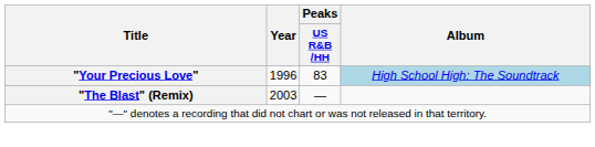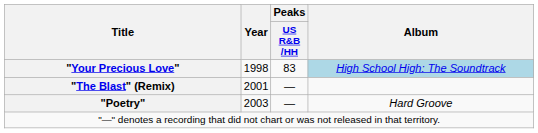 <table class="wikitable plainrowheaders" style="text-align:center;">
 <tr>
 <th scope="col" rowspan="2" style="width:21em;">Title</th>
 <th scope="col" rowspan="2">Year</th>
 <th scope="col">Peaks</th>
 <th scope="col" rowspan="2" style="width:20em;">Album</th>
 </tr>
 <tr>
 <th scope="col" style="width:2.5em;font-size:90%;"><a href='#'>US R&B<br>/HH</a><br></th>
 </tr>
 <tr>
 <th scope="row">"<a href='#'>Your Precious Love</a>" <br> </th>
-<td>1996</td>
+<td>1998</td>
 <td>83</td>
 <td style="background: lightblue;"><em><a href='#'>High School High: The Soundtrack</a></em></td>
 </tr>
 <tr>
 <th scope="row">"<a href='#'>The Blast</a>" (Remix) <br> </th>
+<td>2001</td>
+<td>—</td>
+<td></td>
+</tr>
+<tr>
+<th scope="row">"Poetry" <br> </th>
 <td>2003</td>
 <td>—</td>
-<td></td>
+<td><em>Hard Groove</em></td>
 </tr>
 <tr>
 <td colspan="4" style="font-size:90%">"—" denotes a recording that did not chart or was not released in that territory.</td>
 </tr>
 </table>
